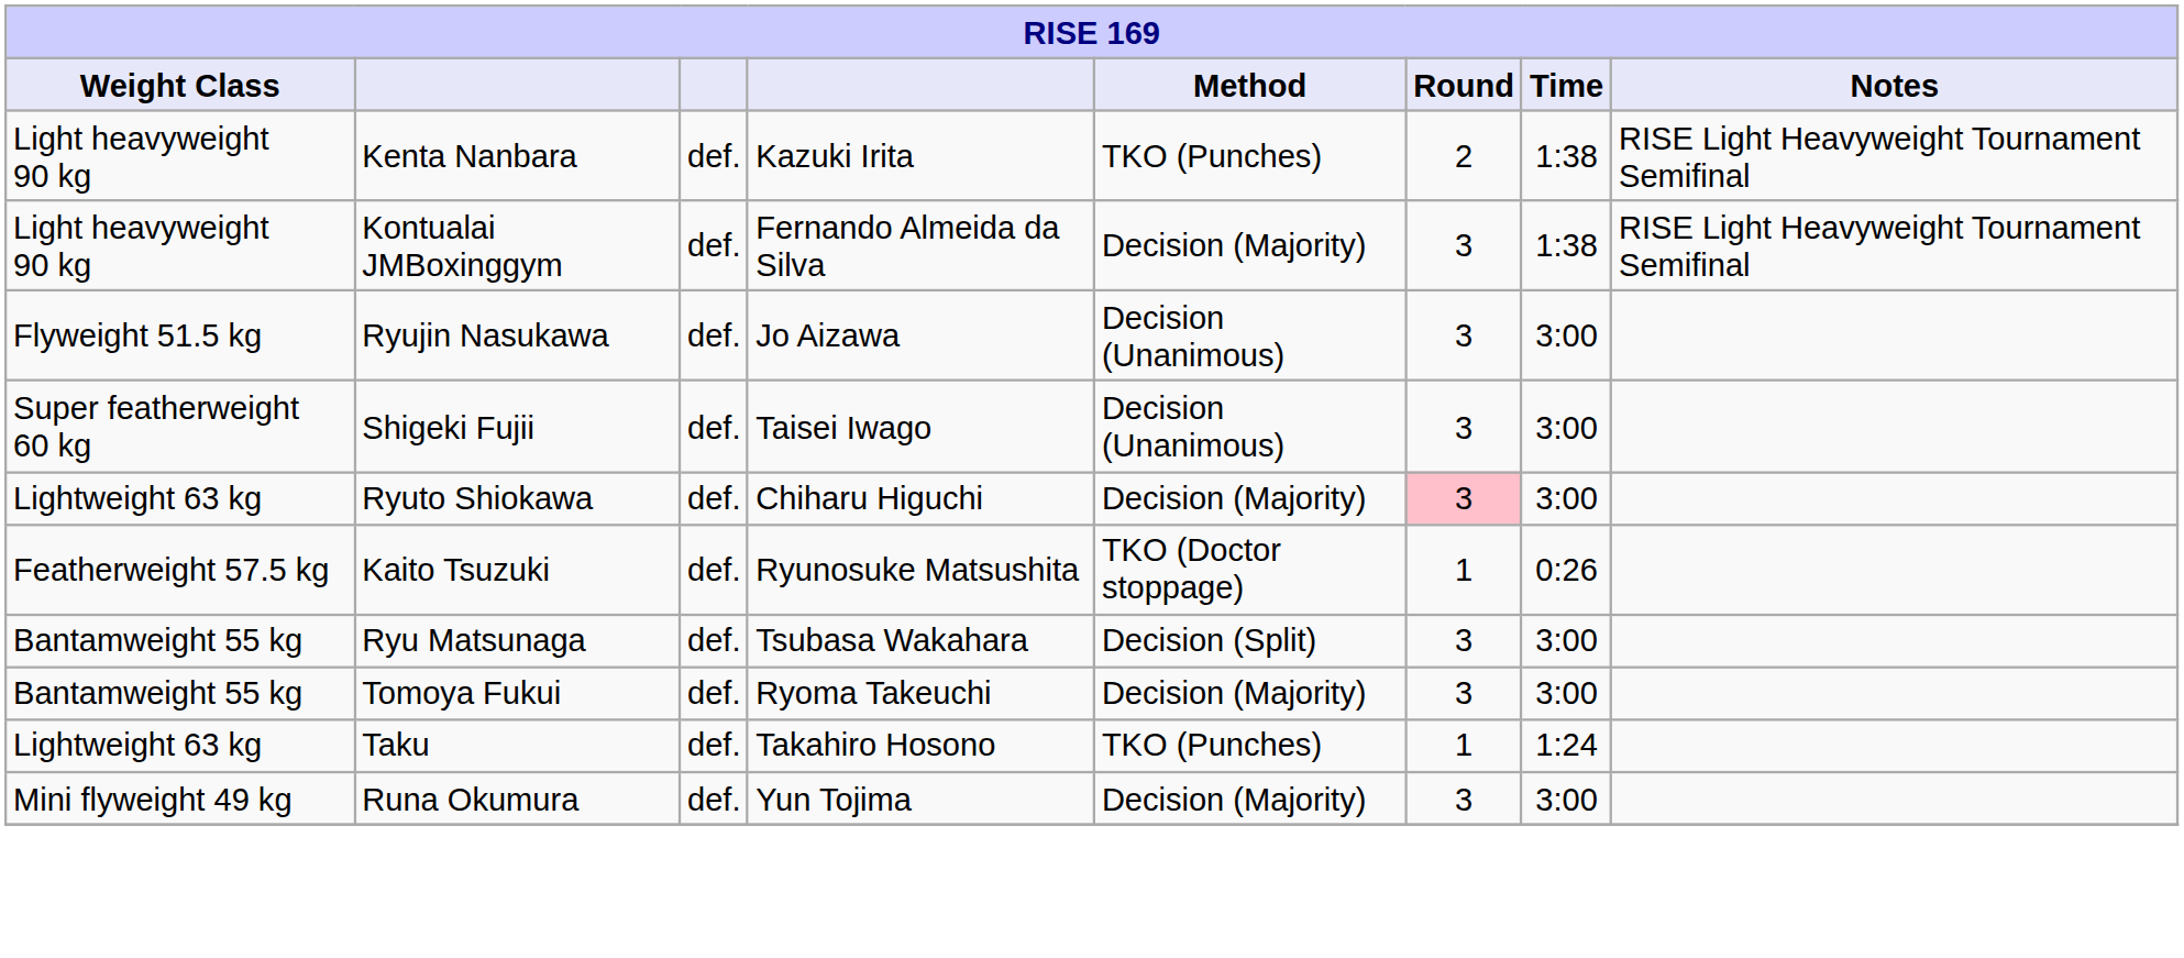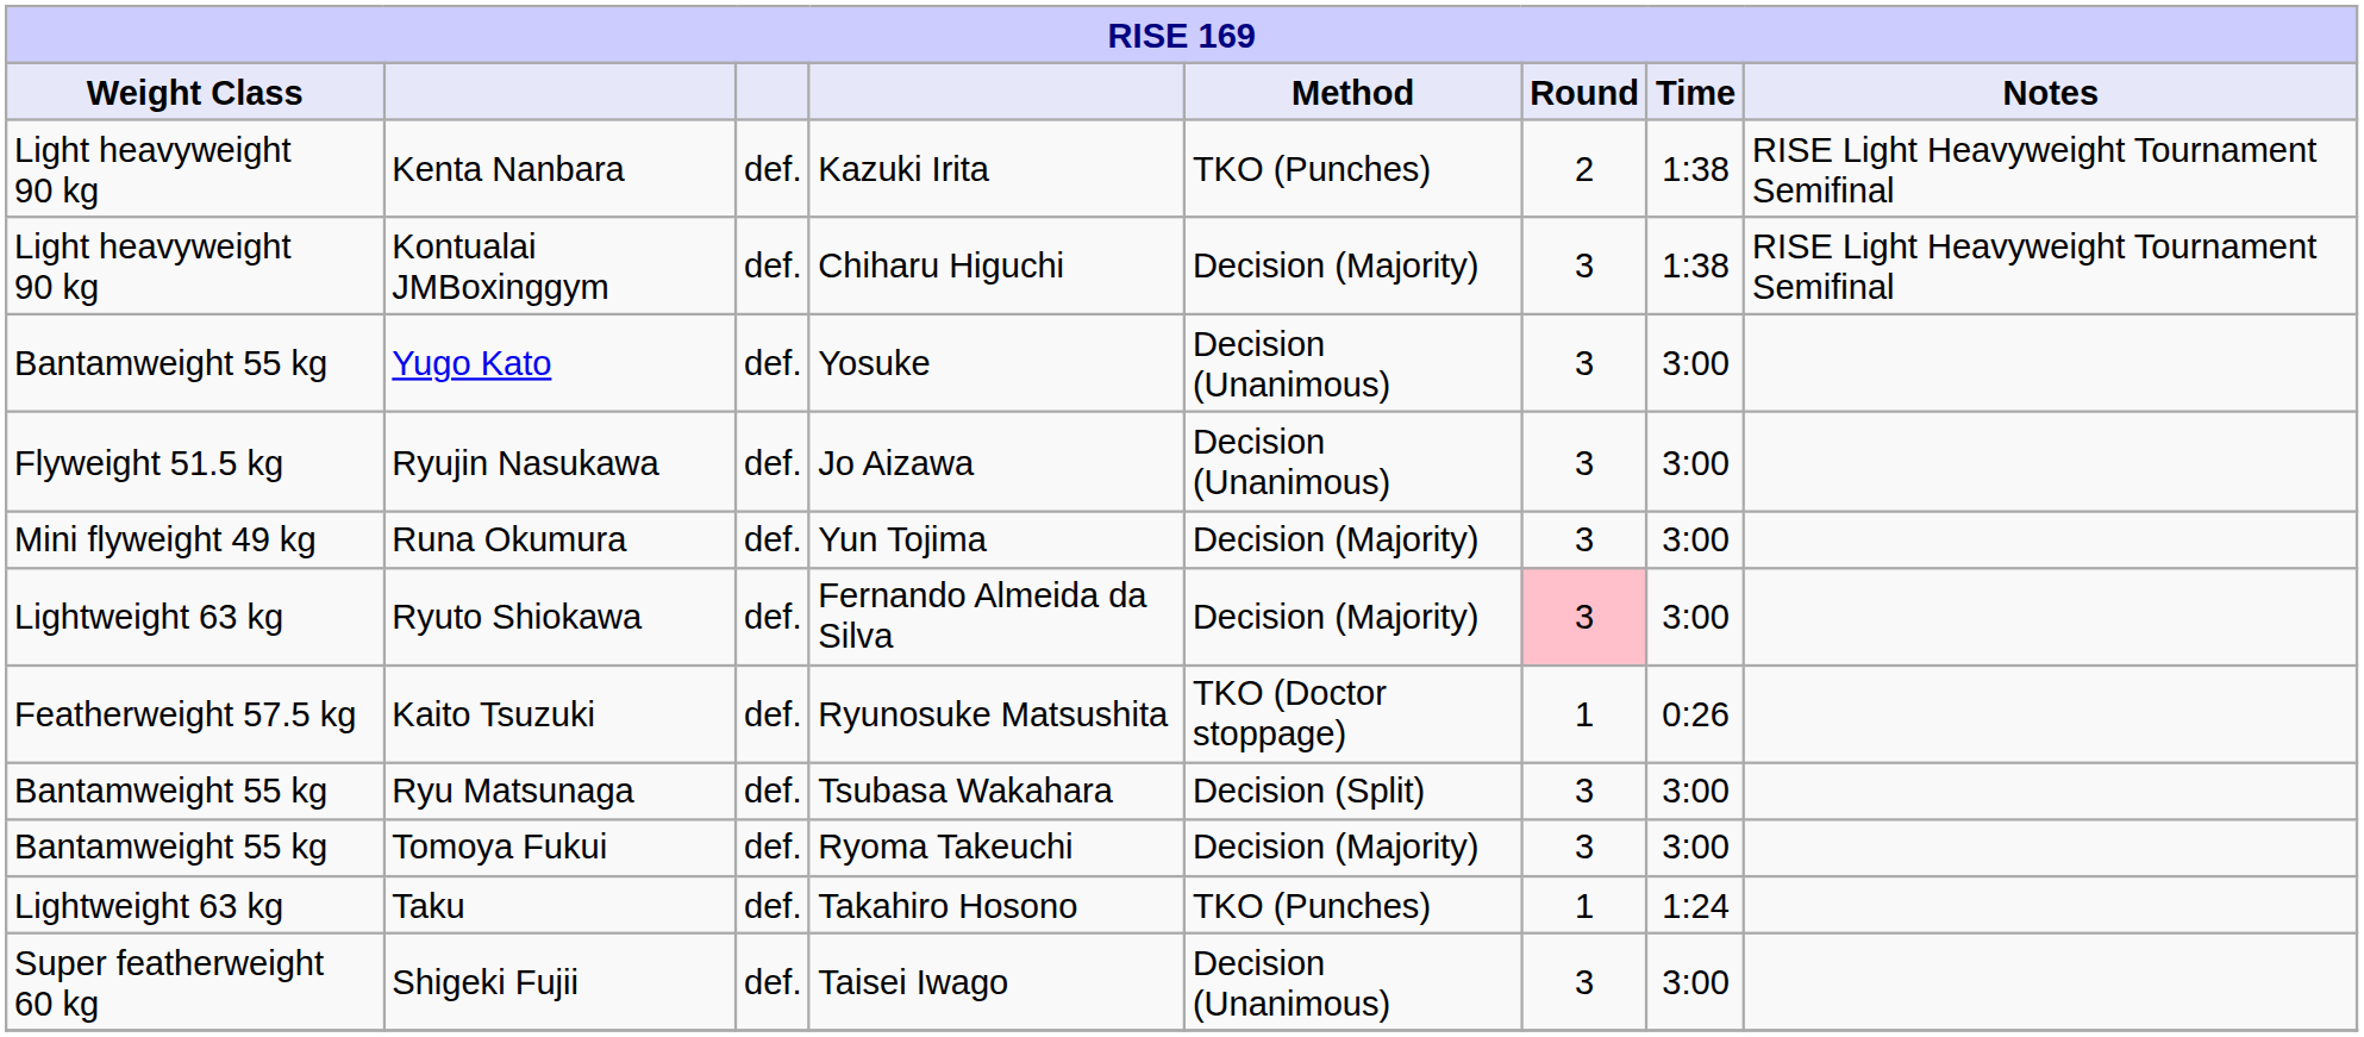 <table class="wikitable" style="font-size: 80%;">
 <tr>
 <th colspan="8" style="background-color: #ccf; color: #000080; text-align: center;"><strong>RISE 169</strong></th>
 </tr>
 <tr>
 <th colspan="1" style="background-color: #E6E8FA; color: #000000; text-align: center;">Weight Class</th>
 <th colspan="1" style="background-color: #E6E8FA; color: #000000; text-align: center;"></th>
 <th colspan="1" style="background-color: #E6E8FA; color: #000000; text-align: center;"></th>
 <th colspan="1" style="background-color: #E6E8FA; color: #000000; text-align: center;"></th>
 <th colspan="1" style="background-color: #E6E8FA; color: #000000; text-align: center;">Method</th>
 <th colspan="1" style="background-color: #E6E8FA; color: #000000; text-align: center;">Round</th>
 <th colspan="1" style="background-color: #E6E8FA; color: #000000; text-align: center;">Time</th>
 <th colspan="1" style="background-color: #E6E8FA; color: #000000; text-align: center;">Notes</th>
 </tr>
 <tr>
 <td>Light heavyweight 90 kg</td>
 <td> Kenta Nanbara</td>
 <td align="center">def.</td>
 <td> Kazuki Irita</td>
 <td>TKO (Punches)</td>
 <td align="center">2</td>
 <td align="center">1:38</td>
 <td>RISE Light Heavyweight Tournament Semifinal</td>
 </tr>
 <tr>
 <td>Light heavyweight 90 kg</td>
 <td> Kontualai JMBoxinggym</td>
 <td align="center">def.</td>
-<td> Fernando Almeida da Silva</td>
+<td> Chiharu Higuchi</td>
 <td>Decision (Majority)</td>
 <td align="center">3</td>
 <td align="center">1:38</td>
 <td>RISE Light Heavyweight Tournament Semifinal</td>
+</tr>
+<tr>
+<td>Bantamweight 55 kg</td>
+<td> <a href='#'>Yugo Kato</a></td>
+<td align="center">def.</td>
+<td> Yosuke</td>
+<td>Decision (Unanimous)</td>
+<td align="center">3</td>
+<td align="center">3:00</td>
+<td></td>
 </tr>
 <tr>
 <td>Flyweight 51.5 kg</td>
 <td> Ryujin Nasukawa</td>
 <td align="center">def.</td>
 <td> Jo Aizawa</td>
 <td>Decision (Unanimous)</td>
 <td align="center">3</td>
 <td align="center">3:00</td>
 <td></td>
 </tr>
 <tr>
-<td>Super featherweight 60 kg</td>
-<td> Shigeki Fujii</td>
+<td>Mini flyweight 49 kg</td>
+<td> Runa Okumura</td>
 <td align="center">def.</td>
-<td> Taisei Iwago</td>
-<td>Decision (Unanimous)</td>
+<td> Yun Tojima</td>
+<td>Decision (Majority)</td>
 <td align="center">3</td>
 <td align="center">3:00</td>
 <td></td>
 </tr>
 <tr>
 <td>Lightweight 63 kg</td>
 <td> Ryuto Shiokawa</td>
 <td align="center">def.</td>
-<td> Chiharu Higuchi</td>
+<td> Fernando Almeida da Silva</td>
 <td>Decision (Majority)</td>
 <td align="center" style="background: pink;">3</td>
 <td align="center">3:00</td>
 <td></td>
 </tr>
 <tr>
 <td>Featherweight 57.5 kg</td>
 <td> Kaito Tsuzuki</td>
 <td align="center">def.</td>
 <td> Ryunosuke Matsushita</td>
 <td>TKO (Doctor stoppage)</td>
 <td align="center">1</td>
 <td align="center">0:26</td>
 <td></td>
 </tr>
 <tr>
 <td>Bantamweight 55 kg</td>
 <td> Ryu Matsunaga</td>
 <td align="center">def.</td>
 <td> Tsubasa Wakahara</td>
 <td>Decision (Split)</td>
 <td align="center">3</td>
 <td align="center">3:00</td>
 <td></td>
 </tr>
 <tr>
 <td>Bantamweight 55 kg</td>
 <td> Tomoya Fukui</td>
 <td align="center">def.</td>
 <td> Ryoma Takeuchi</td>
 <td>Decision (Majority)</td>
 <td align="center">3</td>
 <td align="center">3:00</td>
 <td></td>
 </tr>
 <tr>
 <td>Lightweight 63 kg</td>
 <td> Taku</td>
 <td align="center">def.</td>
 <td> Takahiro Hosono</td>
 <td>TKO (Punches)</td>
 <td align="center">1</td>
 <td align="center">1:24</td>
 <td></td>
 </tr>
 <tr>
-<td>Mini flyweight 49 kg</td>
-<td> Runa Okumura</td>
+<td>Super featherweight 60 kg</td>
+<td> Shigeki Fujii</td>
 <td align="center">def.</td>
-<td> Yun Tojima</td>
-<td>Decision (Majority)</td>
+<td> Taisei Iwago</td>
+<td>Decision (Unanimous)</td>
 <td align="center">3</td>
 <td align="center">3:00</td>
 <td></td>
 </tr>
 <tr>
 </tr>
 </table>
